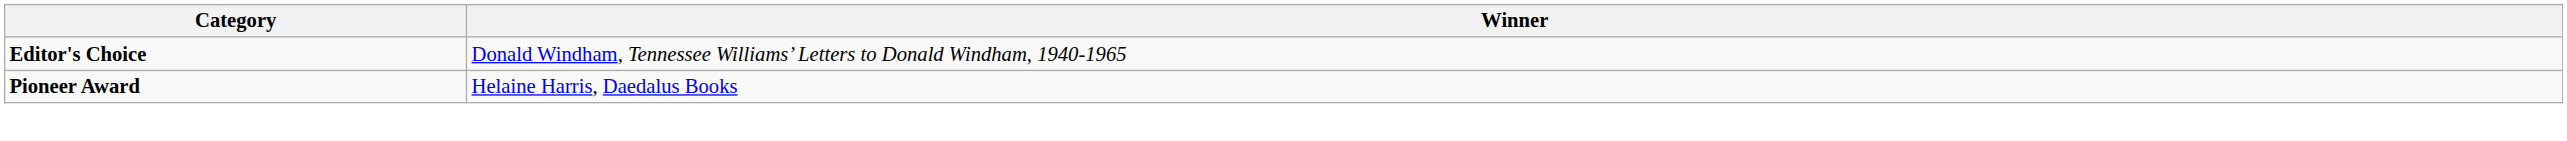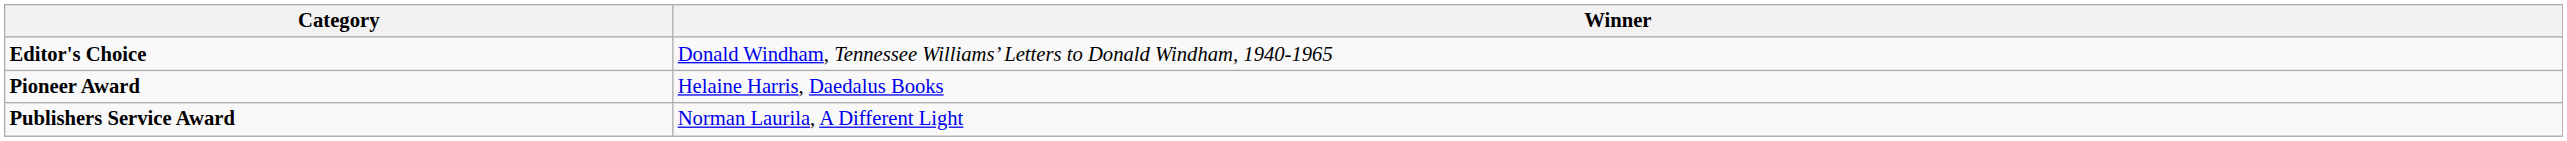 <table class="wikitable" width="100%">
 <tr>
 <th>Category</th>
 <th>Winner</th>
 </tr>
 <tr>
 <td><strong>Editor's Choice</strong></td>
 <td><a href='#'>Donald Windham</a>, <em>Tennessee Williams’ Letters to Donald Windham, 1940-1965</em></td>
 </tr>
 <tr>
 <td><strong>Pioneer Award</strong></td>
 <td><a href='#'>Helaine Harris</a>, <a href='#'>Daedalus Books</a></td>
 </tr>
+<tr>
+<td><strong>Publishers Service Award</strong></td>
+<td><a href='#'>Norman Laurila</a>, <a href='#'>A Different Light</a></td>
+</tr>
 </table>
